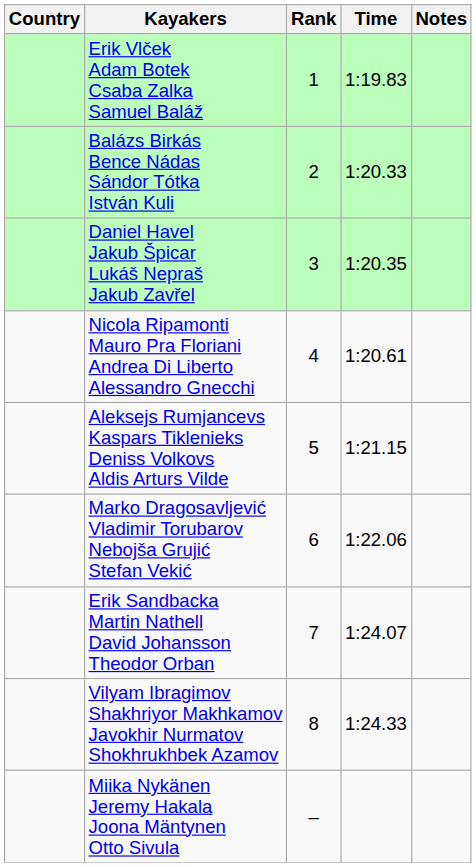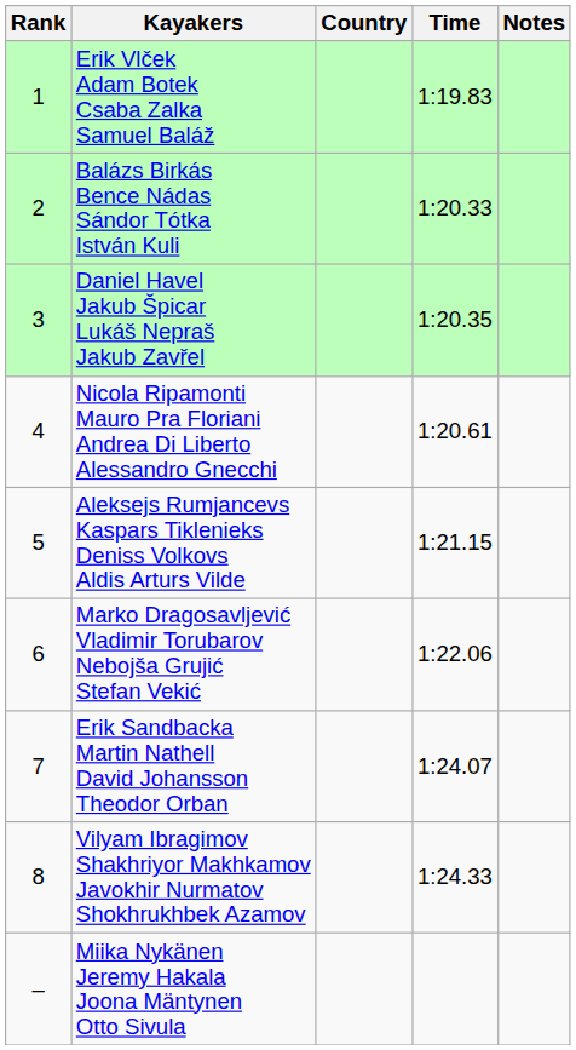 <table class="wikitable" style="text-align:center">
 <tr>
+<th>Rank</th>
+<th>Kayakers</th>
 <th>Country</th>
-<th>Kayakers</th>
-<th>Rank</th>
 <th>Time</th>
 <th>Notes</th>
 </tr>
 <tr bgcolor=bbffbb>
+<td>1</td>
+<td align="left"><a href='#'>Erik Vlček</a><br><a href='#'>Adam Botek</a><br><a href='#'>Csaba Zalka</a><br><a href='#'>Samuel Baláž</a></td>
 <td align="left"></td>
-<td align="left"><a href='#'>Erik Vlček</a><br><a href='#'>Adam Botek</a><br><a href='#'>Csaba Zalka</a><br><a href='#'>Samuel Baláž</a></td>
-<td>1</td>
 <td>1:19.83</td>
 <td></td>
 </tr>
 <tr bgcolor=bbffbb>
+<td>2</td>
+<td align="left"><a href='#'>Balázs Birkás</a><br><a href='#'>Bence Nádas</a><br><a href='#'>Sándor Tótka</a><br><a href='#'>István Kuli</a></td>
 <td align="left"></td>
-<td align="left"><a href='#'>Balázs Birkás</a><br><a href='#'>Bence Nádas</a><br><a href='#'>Sándor Tótka</a><br><a href='#'>István Kuli</a></td>
-<td>2</td>
 <td>1:20.33</td>
 <td></td>
 </tr>
 <tr bgcolor=bbffbb>
+<td>3</td>
+<td align="left"><a href='#'>Daniel Havel</a><br><a href='#'>Jakub Špicar</a><br><a href='#'>Lukáš Nepraš</a><br><a href='#'>Jakub Zavřel</a></td>
 <td align="left"></td>
-<td align="left"><a href='#'>Daniel Havel</a><br><a href='#'>Jakub Špicar</a><br><a href='#'>Lukáš Nepraš</a><br><a href='#'>Jakub Zavřel</a></td>
-<td>3</td>
 <td>1:20.35</td>
 <td></td>
 </tr>
 <tr>
+<td>4</td>
+<td align="left"><a href='#'>Nicola Ripamonti</a><br><a href='#'>Mauro Pra Floriani</a><br><a href='#'>Andrea Di Liberto</a><br><a href='#'>Alessandro Gnecchi</a></td>
 <td align="left"></td>
-<td align="left"><a href='#'>Nicola Ripamonti</a><br><a href='#'>Mauro Pra Floriani</a><br><a href='#'>Andrea Di Liberto</a><br><a href='#'>Alessandro Gnecchi</a></td>
-<td>4</td>
 <td>1:20.61</td>
 <td></td>
 </tr>
 <tr>
+<td>5</td>
+<td align="left"><a href='#'>Aleksejs Rumjancevs</a><br><a href='#'>Kaspars Tiklenieks</a><br><a href='#'>Deniss Volkovs</a><br><a href='#'>Aldis Arturs Vilde</a></td>
 <td align="left"></td>
-<td align="left"><a href='#'>Aleksejs Rumjancevs</a><br><a href='#'>Kaspars Tiklenieks</a><br><a href='#'>Deniss Volkovs</a><br><a href='#'>Aldis Arturs Vilde</a></td>
-<td>5</td>
 <td>1:21.15</td>
 <td></td>
 </tr>
 <tr>
+<td>6</td>
+<td align="left"><a href='#'>Marko Dragosavljević</a><br><a href='#'>Vladimir Torubarov</a><br><a href='#'>Nebojša Grujić</a><br><a href='#'>Stefan Vekić</a></td>
 <td align="left"></td>
-<td align="left"><a href='#'>Marko Dragosavljević</a><br><a href='#'>Vladimir Torubarov</a><br><a href='#'>Nebojša Grujić</a><br><a href='#'>Stefan Vekić</a></td>
-<td>6</td>
 <td>1:22.06</td>
 <td></td>
 </tr>
 <tr>
+<td>7</td>
+<td align="left"><a href='#'>Erik Sandbacka</a><br><a href='#'>Martin Nathell</a><br><a href='#'>David Johansson</a><br><a href='#'>Theodor Orban</a></td>
 <td align="left"></td>
-<td align="left"><a href='#'>Erik Sandbacka</a><br><a href='#'>Martin Nathell</a><br><a href='#'>David Johansson</a><br><a href='#'>Theodor Orban</a></td>
-<td>7</td>
 <td>1:24.07</td>
 <td></td>
 </tr>
 <tr>
+<td>8</td>
+<td align="left"><a href='#'>Vilyam Ibragimov</a><br><a href='#'>Shakhriyor Makhkamov</a><br><a href='#'>Javokhir Nurmatov</a><br><a href='#'>Shokhrukhbek Azamov</a></td>
 <td align="left"></td>
-<td align="left"><a href='#'>Vilyam Ibragimov</a><br><a href='#'>Shakhriyor Makhkamov</a><br><a href='#'>Javokhir Nurmatov</a><br><a href='#'>Shokhrukhbek Azamov</a></td>
-<td>8</td>
 <td>1:24.33</td>
 <td></td>
 </tr>
 <tr>
+<td>–</td>
+<td align="left"><a href='#'>Miika Nykänen</a><br><a href='#'>Jeremy Hakala</a><br><a href='#'>Joona Mäntynen</a><br><a href='#'>Otto Sivula</a></td>
 <td align="left"></td>
-<td align="left"><a href='#'>Miika Nykänen</a><br><a href='#'>Jeremy Hakala</a><br><a href='#'>Joona Mäntynen</a><br><a href='#'>Otto Sivula</a></td>
-<td>–</td>
 <td></td>
 <td></td>
 </tr>
 </table>
